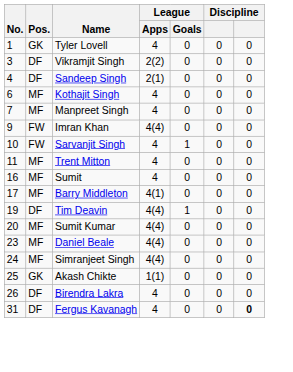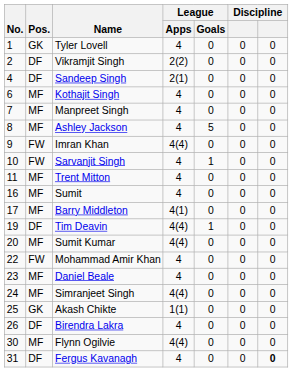 <table class="wikitable" style="text-align:center">
 <tr>
 <th rowspan="2" valign="bottom">No.</th>
 <th rowspan="2" valign="bottom">Pos.</th>
 <th rowspan="2" valign="bottom">Name</th>
 <th colspan="2" width="85">League</th>
 <th colspan="2" width="85">Discipline</th>
 </tr>
 <tr>
 <th>Apps</th>
 <th>Goals</th>
 <th></th>
 <th></th>
 </tr>
 <tr>
 <td align="left">1</td>
 <td align="left">GK</td>
 <td align="left"> Tyler Lovell</td>
 <td>4</td>
 <td>0</td>
 <td>0</td>
 <td>0</td>
 </tr>
 <tr>
-<td align="left">3</td>
+<td align="left">2</td>
 <td align="left">DF</td>
 <td align="left"> Vikramjit Singh</td>
 <td>2(2)</td>
 <td>0</td>
 <td>0</td>
 <td>0</td>
 </tr>
 <tr>
 <td align="left">4</td>
 <td align="left">DF</td>
 <td align="left"> <a href='#'>Sandeep Singh</a></td>
 <td>2(1)</td>
 <td>0</td>
 <td>0</td>
 <td>0</td>
 </tr>
 <tr>
 <td align="left">6</td>
 <td align="left">MF</td>
 <td align="left"> <a href='#'>Kothajit Singh</a></td>
 <td>4</td>
 <td>0</td>
 <td>0</td>
 <td>0</td>
 </tr>
 <tr>
 <td align="left">7</td>
 <td align="left">MF</td>
 <td align="left"> Manpreet Singh</td>
 <td>4</td>
 <td>0</td>
+<td>0</td>
+<td>0</td>
+</tr>
+<tr>
+<td align="left">8</td>
+<td align="left">MF</td>
+<td align="left"> <a href='#'>Ashley Jackson</a></td>
+<td>4</td>
+<td>5</td>
 <td>0</td>
 <td>0</td>
 </tr>
 <tr>
 <td align="left">9</td>
 <td align="left">FW</td>
 <td align="left"> Imran Khan</td>
 <td>4(4)</td>
 <td>0</td>
 <td>0</td>
 <td>0</td>
 </tr>
 <tr>
 <td align="left">10</td>
 <td align="left">FW</td>
 <td align="left"> <a href='#'>Sarvanjit Singh</a></td>
 <td>4</td>
 <td>1</td>
 <td>0</td>
 <td>0</td>
 </tr>
 <tr>
 <td align="left">11</td>
 <td align="left">MF</td>
 <td align="left"> <a href='#'>Trent Mitton</a></td>
 <td>4</td>
 <td>0</td>
 <td>0</td>
 <td>0</td>
 </tr>
 <tr>
 <td align="left">16</td>
 <td align="left">MF</td>
 <td align="left"> Sumit</td>
 <td>4</td>
 <td>0</td>
 <td>0</td>
 <td>0</td>
 </tr>
 <tr>
 <td align="left">17</td>
 <td align="left">MF</td>
 <td align="left"> <a href='#'>Barry Middleton</a></td>
 <td>4(1)</td>
 <td>0</td>
 <td>0</td>
 <td>0</td>
 </tr>
 <tr>
 <td align="left">19</td>
 <td align="left">DF</td>
 <td align="left"> <a href='#'>Tim Deavin</a></td>
 <td>4(4)</td>
 <td>1</td>
 <td>0</td>
 <td>0</td>
 </tr>
 <tr>
 <td align="left">20</td>
 <td align="left">MF</td>
 <td align="left"> Sumit Kumar</td>
 <td>4(4)</td>
 <td>0</td>
 <td>0</td>
 <td>0</td>
 </tr>
 <tr>
+<td align="left">22</td>
+<td align="left">FW</td>
+<td align="left"> Mohammad Amir Khan</td>
+<td>4</td>
+<td>0</td>
+<td>0</td>
+<td>0</td>
+</tr>
+<tr>
 <td align="left">23</td>
 <td align="left">MF</td>
 <td align="left"> <a href='#'>Daniel Beale</a></td>
-<td>4(4)</td>
+<td>4</td>
 <td>0</td>
 <td>0</td>
 <td>0</td>
 </tr>
 <tr>
 <td align="left">24</td>
 <td align="left">MF</td>
 <td align="left"> Simranjeet Singh</td>
 <td>4(4)</td>
 <td>0</td>
 <td>0</td>
 <td>0</td>
 </tr>
 <tr>
 <td align="left">25</td>
 <td align="left">GK</td>
 <td align="left"> Akash Chikte</td>
 <td>1(1)</td>
 <td>0</td>
 <td>0</td>
 <td>0</td>
 </tr>
 <tr>
 <td align="left">26</td>
 <td align="left">DF</td>
 <td align="left"> <a href='#'>Birendra Lakra</a></td>
 <td>4</td>
 <td>0</td>
 <td>0</td>
 <td>0</td>
 </tr>
 <tr>
+<td align="left">30</td>
+<td align="left">MF</td>
+<td align="left"> Flynn Ogilvie</td>
+<td>4(4)</td>
+<td>0</td>
+<td>0</td>
+<td>0</td>
+</tr>
+<tr>
 <td align="left">31</td>
 <td align="left">DF</td>
 <td align="left"> <a href='#'>Fergus Kavanagh</a></td>
 <td>4</td>
 <td>0</td>
 <td>0</td>
 <td><strong>0</strong></td>
 </tr>
 </table>
